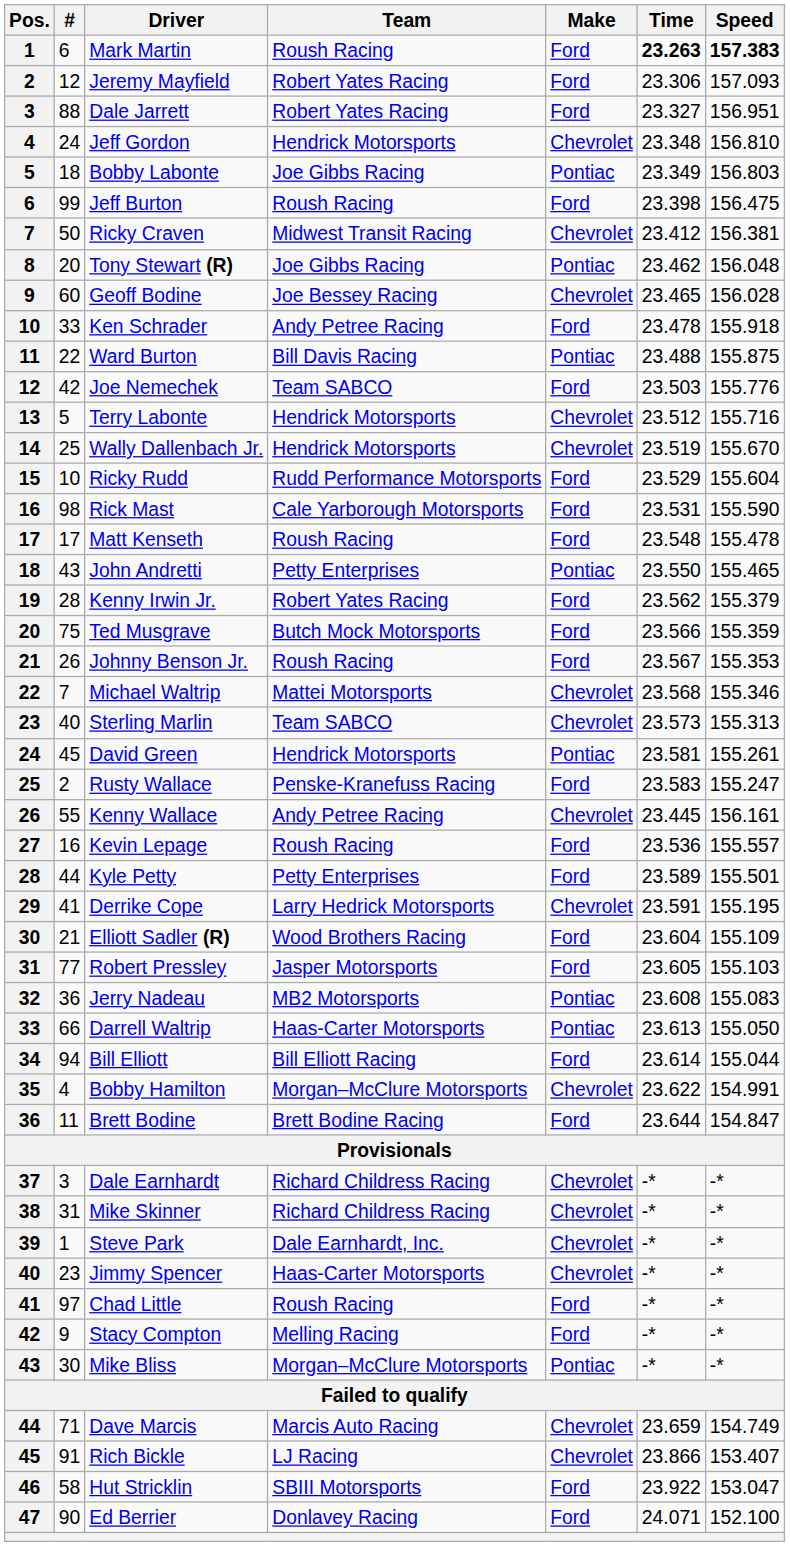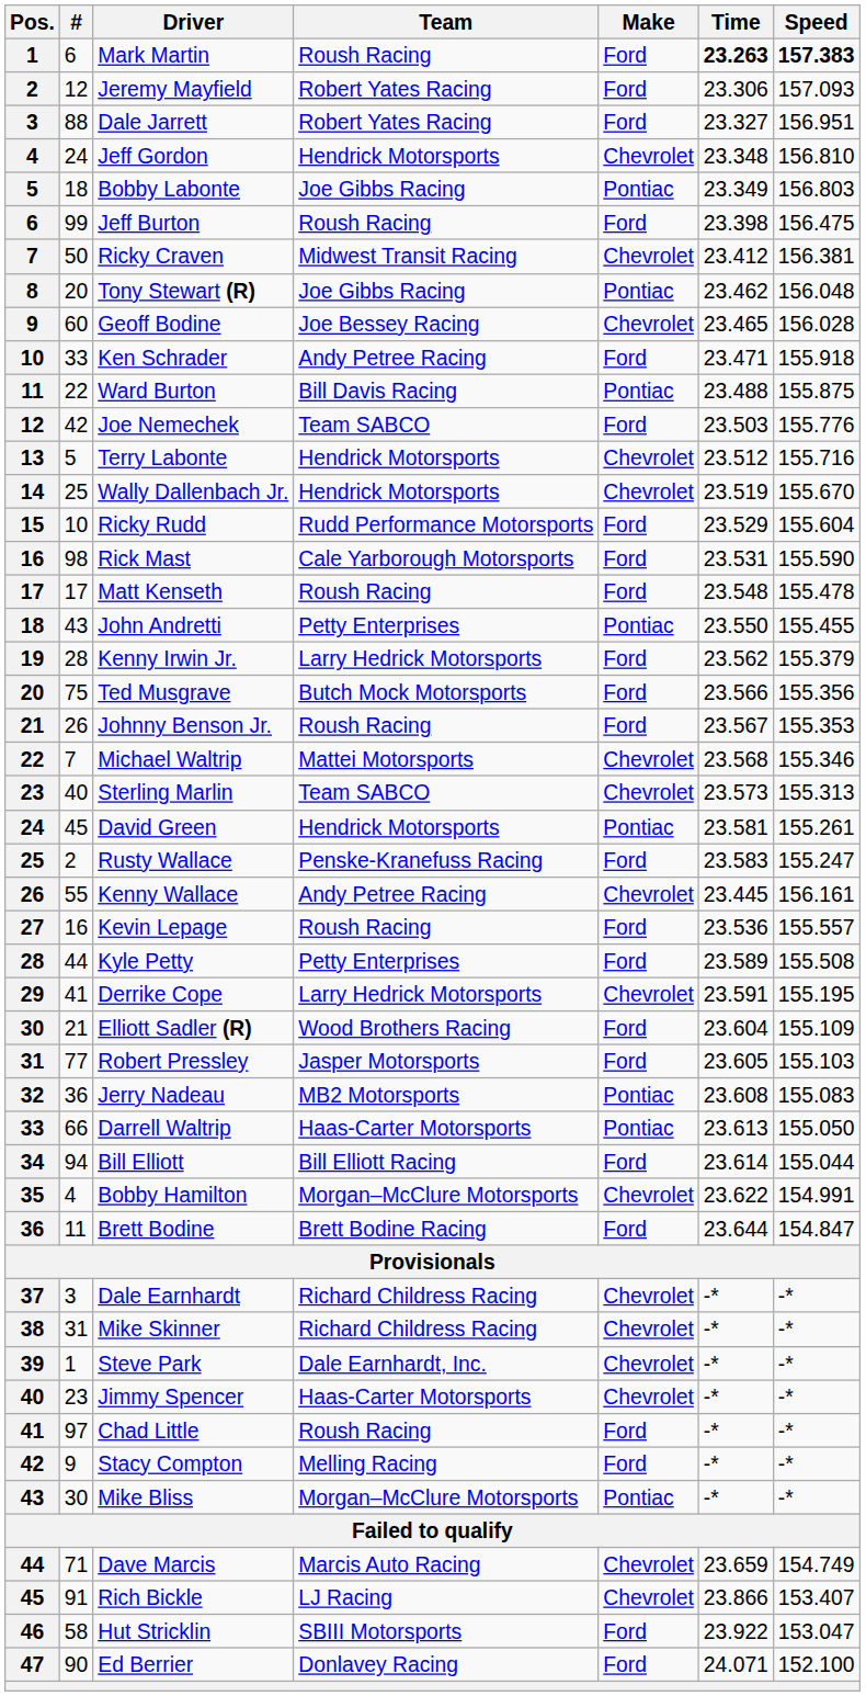 <table class="wikitable" style="font-size:95%">
 <tr>
 <th>Pos.</th>
 <th>#</th>
 <th>Driver</th>
 <th>Team</th>
 <th>Make</th>
 <th>Time</th>
 <th>Speed</th>
 </tr>
 <tr>
 <th>1</th>
 <td>6</td>
 <td><a href='#'>Mark Martin</a></td>
 <td><a href='#'>Roush Racing</a></td>
 <td><a href='#'>Ford</a></td>
 <td><strong>23.263</strong></td>
 <td><strong>157.383</strong></td>
 </tr>
 <tr>
 <th>2</th>
 <td>12</td>
 <td><a href='#'>Jeremy Mayfield</a></td>
 <td><a href='#'>Robert Yates Racing</a></td>
 <td><a href='#'>Ford</a></td>
 <td>23.306</td>
 <td>157.093</td>
 </tr>
 <tr>
 <th>3</th>
 <td>88</td>
 <td><a href='#'>Dale Jarrett</a></td>
 <td><a href='#'>Robert Yates Racing</a></td>
 <td><a href='#'>Ford</a></td>
 <td>23.327</td>
 <td>156.951</td>
 </tr>
 <tr>
 <th>4</th>
 <td>24</td>
 <td><a href='#'>Jeff Gordon</a></td>
 <td><a href='#'>Hendrick Motorsports</a></td>
 <td><a href='#'>Chevrolet</a></td>
 <td>23.348</td>
 <td>156.810</td>
 </tr>
 <tr>
 <th>5</th>
 <td>18</td>
 <td><a href='#'>Bobby Labonte</a></td>
 <td><a href='#'>Joe Gibbs Racing</a></td>
 <td><a href='#'>Pontiac</a></td>
 <td>23.349</td>
 <td>156.803</td>
 </tr>
 <tr>
 <th>6</th>
 <td>99</td>
 <td><a href='#'>Jeff Burton</a></td>
 <td><a href='#'>Roush Racing</a></td>
 <td><a href='#'>Ford</a></td>
 <td>23.398</td>
 <td>156.475</td>
 </tr>
 <tr>
 <th>7</th>
 <td>50</td>
 <td><a href='#'>Ricky Craven</a></td>
 <td><a href='#'>Midwest Transit Racing</a></td>
 <td><a href='#'>Chevrolet</a></td>
 <td>23.412</td>
 <td>156.381</td>
 </tr>
 <tr>
 <th>8</th>
 <td>20</td>
 <td><a href='#'>Tony Stewart</a> <strong>(R)</strong></td>
 <td><a href='#'>Joe Gibbs Racing</a></td>
 <td><a href='#'>Pontiac</a></td>
 <td>23.462</td>
 <td>156.048</td>
 </tr>
 <tr>
 <th>9</th>
 <td>60</td>
 <td><a href='#'>Geoff Bodine</a></td>
 <td><a href='#'>Joe Bessey Racing</a></td>
 <td><a href='#'>Chevrolet</a></td>
 <td>23.465</td>
 <td>156.028</td>
 </tr>
 <tr>
 <th>10</th>
 <td>33</td>
 <td><a href='#'>Ken Schrader</a></td>
 <td><a href='#'>Andy Petree Racing</a></td>
 <td><a href='#'>Ford</a></td>
-<td>23.478</td>
+<td>23.471</td>
 <td>155.918</td>
 </tr>
 <tr>
 <th>11</th>
 <td>22</td>
 <td><a href='#'>Ward Burton</a></td>
 <td><a href='#'>Bill Davis Racing</a></td>
 <td><a href='#'>Pontiac</a></td>
 <td>23.488</td>
 <td>155.875</td>
 </tr>
 <tr>
 <th>12</th>
 <td>42</td>
 <td><a href='#'>Joe Nemechek</a></td>
 <td><a href='#'>Team SABCO</a></td>
 <td><a href='#'>Ford</a></td>
 <td>23.503</td>
 <td>155.776</td>
 </tr>
 <tr>
 <th>13</th>
 <td>5</td>
 <td><a href='#'>Terry Labonte</a></td>
 <td><a href='#'>Hendrick Motorsports</a></td>
 <td><a href='#'>Chevrolet</a></td>
 <td>23.512</td>
 <td>155.716</td>
 </tr>
 <tr>
 <th>14</th>
 <td>25</td>
 <td><a href='#'>Wally Dallenbach Jr.</a></td>
 <td><a href='#'>Hendrick Motorsports</a></td>
 <td><a href='#'>Chevrolet</a></td>
 <td>23.519</td>
 <td>155.670</td>
 </tr>
 <tr>
 <th>15</th>
 <td>10</td>
 <td><a href='#'>Ricky Rudd</a></td>
 <td><a href='#'>Rudd Performance Motorsports</a></td>
 <td><a href='#'>Ford</a></td>
 <td>23.529</td>
 <td>155.604</td>
 </tr>
 <tr>
 <th>16</th>
 <td>98</td>
 <td><a href='#'>Rick Mast</a></td>
 <td><a href='#'>Cale Yarborough Motorsports</a></td>
 <td><a href='#'>Ford</a></td>
 <td>23.531</td>
 <td>155.590</td>
 </tr>
 <tr>
 <th>17</th>
 <td>17</td>
 <td><a href='#'>Matt Kenseth</a></td>
 <td><a href='#'>Roush Racing</a></td>
 <td><a href='#'>Ford</a></td>
 <td>23.548</td>
 <td>155.478</td>
 </tr>
 <tr>
 <th>18</th>
 <td>43</td>
 <td><a href='#'>John Andretti</a></td>
 <td><a href='#'>Petty Enterprises</a></td>
 <td><a href='#'>Pontiac</a></td>
 <td>23.550</td>
-<td>155.465</td>
+<td>155.455</td>
 </tr>
 <tr>
 <th>19</th>
 <td>28</td>
 <td><a href='#'>Kenny Irwin Jr.</a></td>
-<td><a href='#'>Robert Yates Racing</a></td>
+<td><a href='#'>Larry Hedrick Motorsports</a></td>
 <td><a href='#'>Ford</a></td>
 <td>23.562</td>
 <td>155.379</td>
 </tr>
 <tr>
 <th>20</th>
 <td>75</td>
 <td><a href='#'>Ted Musgrave</a></td>
 <td><a href='#'>Butch Mock Motorsports</a></td>
 <td><a href='#'>Ford</a></td>
 <td>23.566</td>
-<td>155.359</td>
+<td>155.356</td>
 </tr>
 <tr>
 <th>21</th>
 <td>26</td>
 <td><a href='#'>Johnny Benson Jr.</a></td>
 <td><a href='#'>Roush Racing</a></td>
 <td><a href='#'>Ford</a></td>
 <td>23.567</td>
 <td>155.353</td>
 </tr>
 <tr>
 <th>22</th>
 <td>7</td>
 <td><a href='#'>Michael Waltrip</a></td>
 <td><a href='#'>Mattei Motorsports</a></td>
 <td><a href='#'>Chevrolet</a></td>
 <td>23.568</td>
 <td>155.346</td>
 </tr>
 <tr>
 <th>23</th>
 <td>40</td>
 <td><a href='#'>Sterling Marlin</a></td>
 <td><a href='#'>Team SABCO</a></td>
 <td><a href='#'>Chevrolet</a></td>
 <td>23.573</td>
 <td>155.313</td>
 </tr>
 <tr>
 <th>24</th>
 <td>45</td>
 <td><a href='#'>David Green</a></td>
 <td><a href='#'>Hendrick Motorsports</a></td>
 <td><a href='#'>Pontiac</a></td>
 <td>23.581</td>
 <td>155.261</td>
 </tr>
 <tr>
 <th>25</th>
 <td>2</td>
 <td><a href='#'>Rusty Wallace</a></td>
 <td><a href='#'>Penske-Kranefuss Racing</a></td>
 <td><a href='#'>Ford</a></td>
 <td>23.583</td>
 <td>155.247</td>
 </tr>
 <tr>
 <th>26</th>
 <td>55</td>
 <td><a href='#'>Kenny Wallace</a></td>
 <td><a href='#'>Andy Petree Racing</a></td>
 <td><a href='#'>Chevrolet</a></td>
 <td>23.445</td>
 <td>156.161</td>
 </tr>
 <tr>
 <th>27</th>
 <td>16</td>
 <td><a href='#'>Kevin Lepage</a></td>
 <td><a href='#'>Roush Racing</a></td>
 <td><a href='#'>Ford</a></td>
 <td>23.536</td>
 <td>155.557</td>
 </tr>
 <tr>
 <th>28</th>
 <td>44</td>
 <td><a href='#'>Kyle Petty</a></td>
 <td><a href='#'>Petty Enterprises</a></td>
 <td><a href='#'>Ford</a></td>
 <td>23.589</td>
-<td>155.501</td>
+<td>155.508</td>
 </tr>
 <tr>
 <th>29</th>
 <td>41</td>
 <td><a href='#'>Derrike Cope</a></td>
 <td><a href='#'>Larry Hedrick Motorsports</a></td>
 <td><a href='#'>Chevrolet</a></td>
 <td>23.591</td>
 <td>155.195</td>
 </tr>
 <tr>
 <th>30</th>
 <td>21</td>
 <td><a href='#'>Elliott Sadler</a> <strong>(R)</strong></td>
 <td><a href='#'>Wood Brothers Racing</a></td>
 <td><a href='#'>Ford</a></td>
 <td>23.604</td>
 <td>155.109</td>
 </tr>
 <tr>
 <th>31</th>
 <td>77</td>
 <td><a href='#'>Robert Pressley</a></td>
 <td><a href='#'>Jasper Motorsports</a></td>
 <td><a href='#'>Ford</a></td>
 <td>23.605</td>
 <td>155.103</td>
 </tr>
 <tr>
 <th>32</th>
 <td>36</td>
 <td><a href='#'>Jerry Nadeau</a></td>
 <td><a href='#'>MB2 Motorsports</a></td>
 <td><a href='#'>Pontiac</a></td>
 <td>23.608</td>
 <td>155.083</td>
 </tr>
 <tr>
 <th>33</th>
 <td>66</td>
 <td><a href='#'>Darrell Waltrip</a></td>
 <td><a href='#'>Haas-Carter Motorsports</a></td>
 <td><a href='#'>Pontiac</a></td>
 <td>23.613</td>
 <td>155.050</td>
 </tr>
 <tr>
 <th>34</th>
 <td>94</td>
 <td><a href='#'>Bill Elliott</a></td>
 <td><a href='#'>Bill Elliott Racing</a></td>
 <td><a href='#'>Ford</a></td>
 <td>23.614</td>
 <td>155.044</td>
 </tr>
 <tr>
 <th>35</th>
 <td>4</td>
 <td><a href='#'>Bobby Hamilton</a></td>
 <td><a href='#'>Morgan–McClure Motorsports</a></td>
 <td><a href='#'>Chevrolet</a></td>
 <td>23.622</td>
 <td>154.991</td>
 </tr>
 <tr>
 <th>36</th>
 <td>11</td>
 <td><a href='#'>Brett Bodine</a></td>
 <td><a href='#'>Brett Bodine Racing</a></td>
 <td><a href='#'>Ford</a></td>
 <td>23.644</td>
 <td>154.847</td>
 </tr>
 <tr>
 <th colspan="7">Provisionals</th>
 </tr>
 <tr>
 <th>37</th>
 <td>3</td>
 <td><a href='#'>Dale Earnhardt</a></td>
 <td><a href='#'>Richard Childress Racing</a></td>
 <td><a href='#'>Chevrolet</a></td>
 <td>-*</td>
 <td>-*</td>
 </tr>
 <tr>
 <th>38</th>
 <td>31</td>
 <td><a href='#'>Mike Skinner</a></td>
 <td><a href='#'>Richard Childress Racing</a></td>
 <td><a href='#'>Chevrolet</a></td>
 <td>-*</td>
 <td>-*</td>
 </tr>
 <tr>
 <th>39</th>
 <td>1</td>
 <td><a href='#'>Steve Park</a></td>
 <td><a href='#'>Dale Earnhardt, Inc.</a></td>
 <td><a href='#'>Chevrolet</a></td>
 <td>-*</td>
 <td>-*</td>
 </tr>
 <tr>
 <th>40</th>
 <td>23</td>
 <td><a href='#'>Jimmy Spencer</a></td>
 <td><a href='#'>Haas-Carter Motorsports</a></td>
 <td><a href='#'>Chevrolet</a></td>
 <td>-*</td>
 <td>-*</td>
 </tr>
 <tr>
 <th>41</th>
 <td>97</td>
 <td><a href='#'>Chad Little</a></td>
 <td><a href='#'>Roush Racing</a></td>
 <td><a href='#'>Ford</a></td>
 <td>-*</td>
 <td>-*</td>
 </tr>
 <tr>
 <th>42</th>
 <td>9</td>
 <td><a href='#'>Stacy Compton</a></td>
 <td><a href='#'>Melling Racing</a></td>
 <td><a href='#'>Ford</a></td>
 <td>-*</td>
 <td>-*</td>
 </tr>
 <tr>
 <th>43</th>
 <td>30</td>
 <td><a href='#'>Mike Bliss</a></td>
 <td><a href='#'>Morgan–McClure Motorsports</a></td>
 <td><a href='#'>Pontiac</a></td>
 <td>-*</td>
 <td>-*</td>
 </tr>
 <tr>
 <th colspan="7">Failed to qualify</th>
 </tr>
 <tr>
 <th>44</th>
 <td>71</td>
 <td><a href='#'>Dave Marcis</a></td>
 <td><a href='#'>Marcis Auto Racing</a></td>
 <td><a href='#'>Chevrolet</a></td>
 <td>23.659</td>
 <td>154.749</td>
 </tr>
 <tr>
 <th>45</th>
 <td>91</td>
 <td><a href='#'>Rich Bickle</a></td>
 <td><a href='#'>LJ Racing</a></td>
 <td><a href='#'>Chevrolet</a></td>
 <td>23.866</td>
 <td>153.407</td>
 </tr>
 <tr>
 <th>46</th>
 <td>58</td>
 <td><a href='#'>Hut Stricklin</a></td>
 <td><a href='#'>SBIII Motorsports</a></td>
 <td><a href='#'>Ford</a></td>
 <td>23.922</td>
 <td>153.047</td>
 </tr>
 <tr>
 <th>47</th>
 <td>90</td>
 <td><a href='#'>Ed Berrier</a></td>
 <td><a href='#'>Donlavey Racing</a></td>
 <td><a href='#'>Ford</a></td>
 <td>24.071</td>
 <td>152.100</td>
 </tr>
 <tr>
 <th colspan="7"></th>
 </tr>
 </table>
